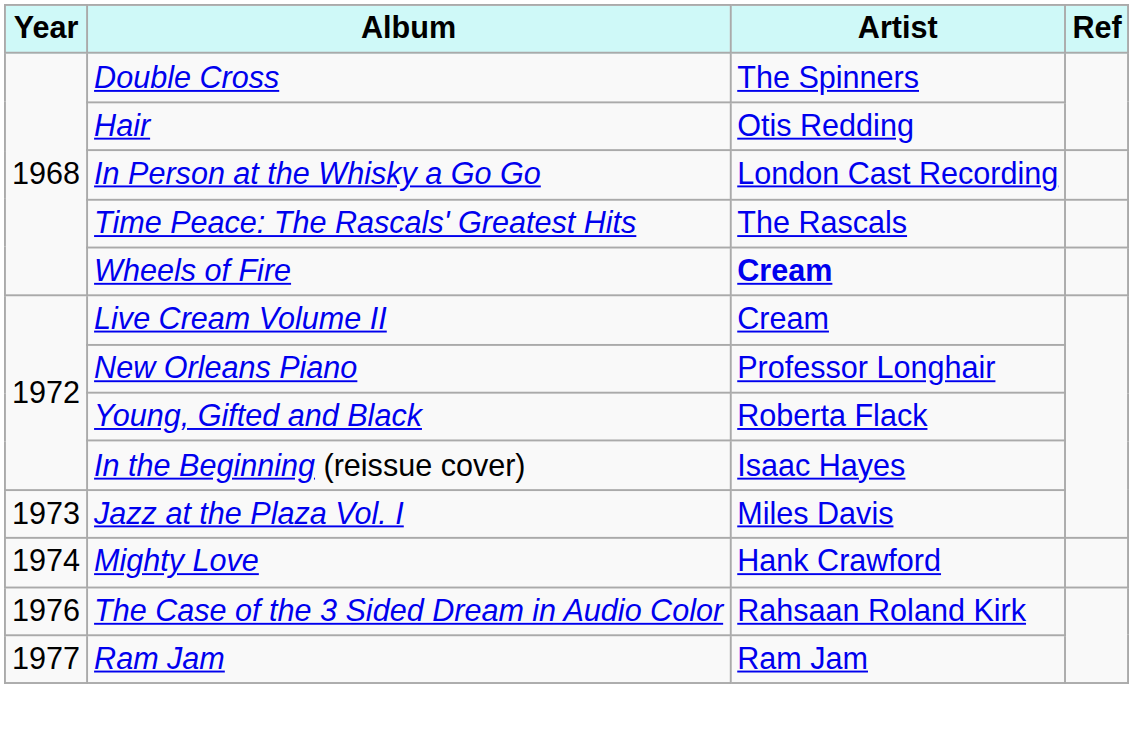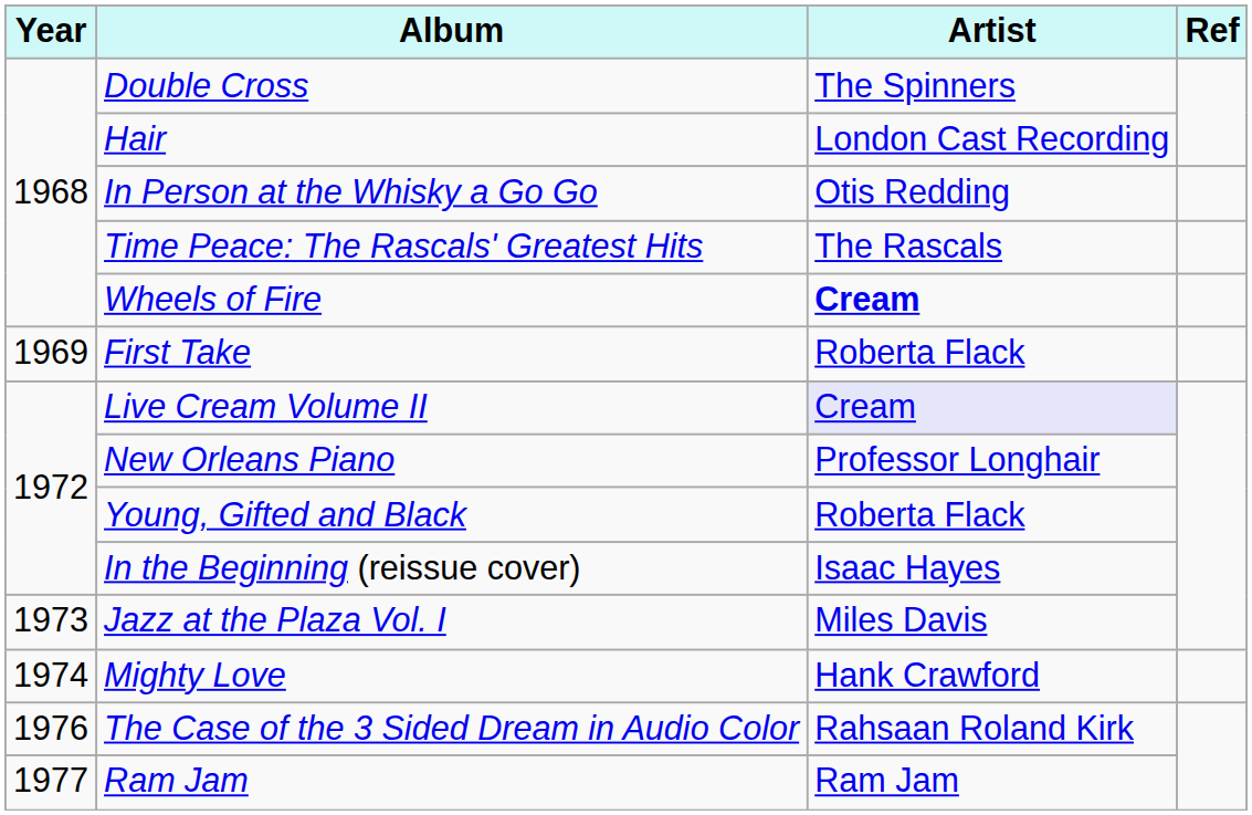 <table class="wikitable">
 <tr>
 <th style="background-color:#cff9f8">Year</th>
 <th style="background-color:#cff9f8">Album</th>
 <th style="background-color:#cff9f8">Artist</th>
 <th style="background-color:#cff9f8">Ref</th>
 </tr>
 <tr>
 <td rowspan=5>1968</td>
 <td><em><a href='#'>Double Cross</a></em></td>
 <td><a href='#'>The Spinners</a></td>
 <td rowspan=2></td>
 </tr>
 <tr>
 <td><em><a href='#'>Hair</a></em></td>
-<td><a href='#'>Otis Redding</a></td>
+<td><a href='#'>London Cast Recording</a></td>
 </tr>
 <tr>
 <td><em><a href='#'>In Person at the Whisky a Go Go</a></em></td>
-<td><a href='#'>London Cast Recording</a></td>
+<td><a href='#'>Otis Redding</a></td>
 <td></td>
 </tr>
 <tr>
 <td><em><a href='#'>Time Peace: The Rascals' Greatest Hits</a></em></td>
 <td><a href='#'>The Rascals</a></td>
 <td></td>
 </tr>
 <tr>
 <td><em><a href='#'>Wheels of Fire</a></em></td>
 <td><strong><a href='#'>Cream</a></strong></td>
 <td></td>
 </tr>
 <tr>
+<td>1969</td>
+<td><em><a href='#'>First Take</a></em></td>
+<td><a href='#'>Roberta Flack</a></td>
+<td></td>
+</tr>
+<tr>
 <td rowspan=4>1972</td>
 <td><em><a href='#'>Live Cream Volume II</a></em></td>
-<td><a href='#'>Cream</a></td>
+<td style="background: lavender;"><a href='#'>Cream</a></td>
 <td rowspan=5></td>
 </tr>
 <tr>
 <td><em><a href='#'>New Orleans Piano</a></em></td>
 <td><a href='#'>Professor Longhair</a></td>
 </tr>
 <tr>
 <td><em><a href='#'>Young, Gifted and Black</a></em></td>
 <td><a href='#'>Roberta Flack</a></td>
 </tr>
 <tr>
 <td><em><a href='#'>In the Beginning</a></em> (reissue cover)</td>
 <td><a href='#'>Isaac Hayes</a></td>
 </tr>
 <tr>
 <td>1973</td>
 <td><em><a href='#'>Jazz at the Plaza Vol. I</a></em></td>
 <td><a href='#'>Miles Davis</a></td>
 </tr>
 <tr>
 <td>1974</td>
 <td><em><a href='#'>Mighty Love</a></em></td>
 <td><a href='#'>Hank Crawford</a></td>
 <td></td>
 </tr>
 <tr>
 <td>1976</td>
 <td><em><a href='#'>The Case of the 3 Sided Dream in Audio Color</a></em></td>
 <td><a href='#'>Rahsaan Roland Kirk</a></td>
 <td rowspan=2></td>
 </tr>
 <tr>
 <td>1977</td>
 <td><em><a href='#'>Ram Jam</a></em></td>
 <td><a href='#'>Ram Jam</a></td>
 </tr>
 </table>
